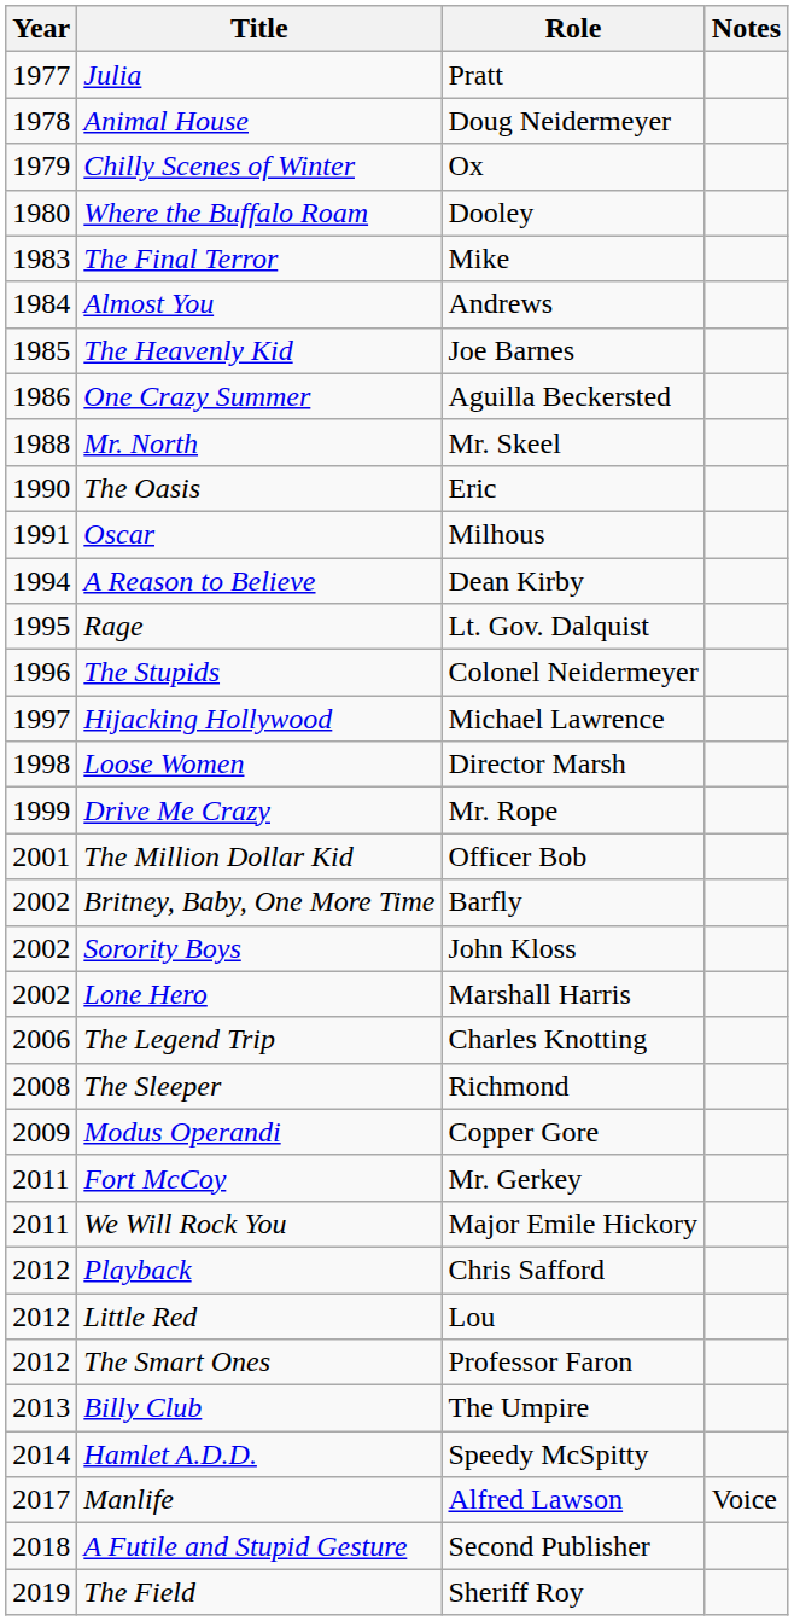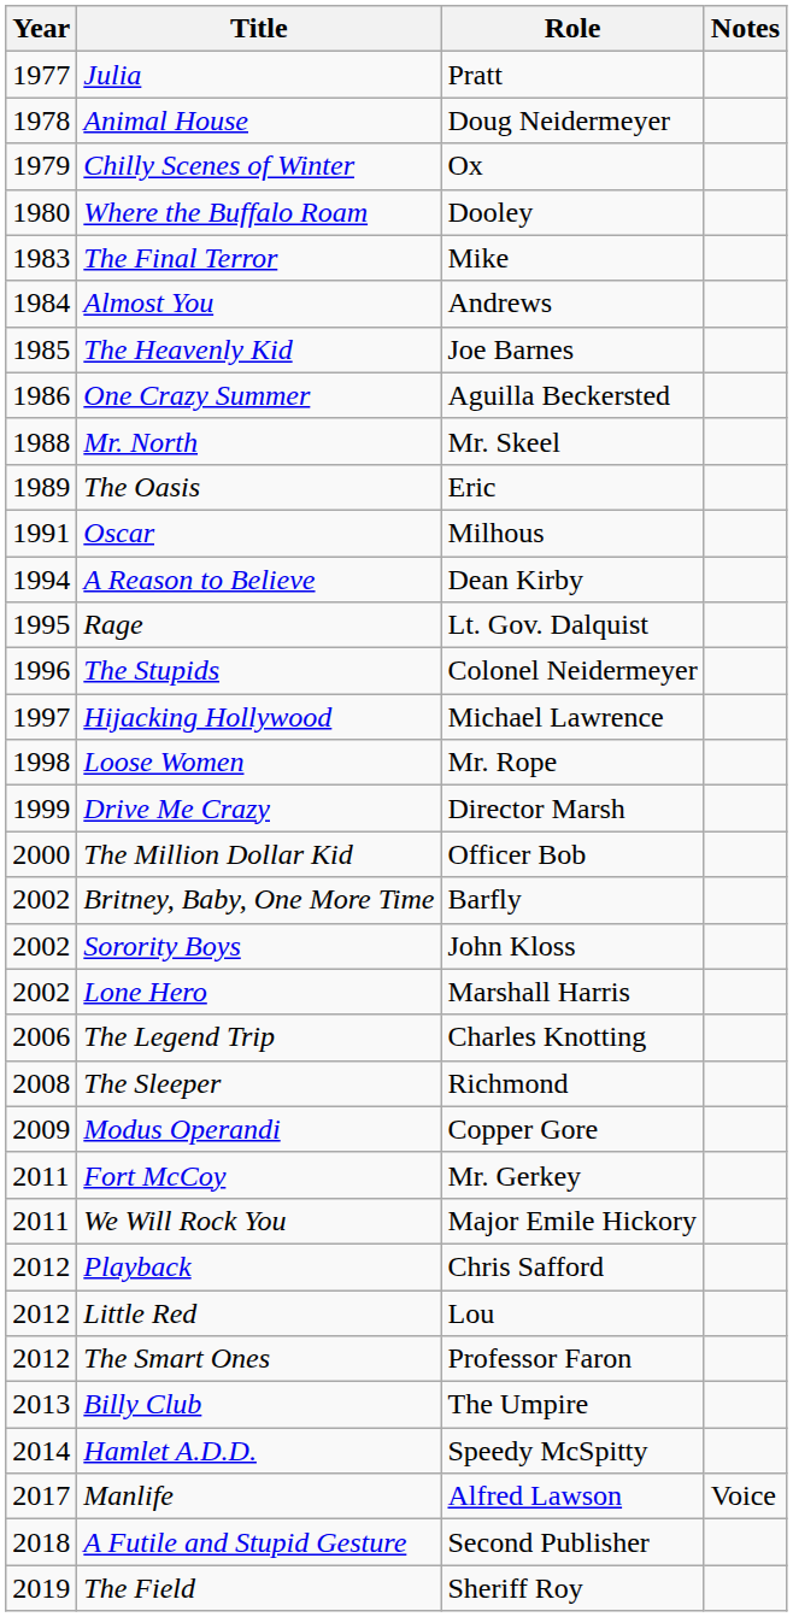 <table class="wikitable sortable">
 <tr>
 <th>Year</th>
 <th>Title</th>
 <th>Role</th>
 <th>Notes</th>
 </tr>
 <tr>
 <td>1977</td>
 <td><a href='#'><em>Julia</em></a></td>
 <td>Pratt</td>
 <td></td>
 </tr>
 <tr>
 <td>1978</td>
 <td><em><a href='#'>Animal House</a></em></td>
 <td>Doug Neidermeyer</td>
 <td></td>
 </tr>
 <tr>
 <td>1979</td>
 <td><a href='#'><em>Chilly Scenes of Winter</em></a></td>
 <td>Ox</td>
 <td></td>
 </tr>
 <tr>
 <td>1980</td>
 <td><em><a href='#'>Where the Buffalo Roam</a></em></td>
 <td>Dooley</td>
 <td></td>
 </tr>
 <tr>
 <td>1983</td>
 <td><em><a href='#'>The Final Terror</a></em></td>
 <td>Mike</td>
 <td></td>
 </tr>
 <tr>
 <td>1984</td>
 <td><em><a href='#'>Almost You</a></em></td>
 <td>Andrews</td>
 <td></td>
 </tr>
 <tr>
 <td>1985</td>
 <td><em><a href='#'>The Heavenly Kid</a></em></td>
 <td>Joe Barnes</td>
 <td></td>
 </tr>
 <tr>
 <td>1986</td>
 <td><em><a href='#'>One Crazy Summer</a></em></td>
 <td>Aguilla Beckersted</td>
 <td></td>
 </tr>
 <tr>
 <td>1988</td>
 <td><em><a href='#'>Mr. North</a></em></td>
 <td>Mr. Skeel</td>
 <td></td>
 </tr>
 <tr>
-<td>1990</td>
+<td>1989</td>
 <td><em>The Oasis</em></td>
 <td>Eric</td>
 <td></td>
 </tr>
 <tr>
 <td>1991</td>
 <td><a href='#'><em>Oscar</em></a></td>
 <td>Milhous</td>
 <td></td>
 </tr>
 <tr>
 <td>1994</td>
 <td><em><a href='#'>A Reason to Believe</a></em></td>
 <td>Dean Kirby</td>
 <td></td>
 </tr>
 <tr>
 <td>1995</td>
 <td><em>Rage</em></td>
 <td>Lt. Gov. Dalquist</td>
 <td></td>
 </tr>
 <tr>
 <td>1996</td>
 <td><a href='#'><em>The Stupids</em></a></td>
 <td>Colonel Neidermeyer</td>
 <td></td>
 </tr>
 <tr>
 <td>1997</td>
 <td><em><a href='#'>Hijacking Hollywood</a></em></td>
 <td>Michael Lawrence</td>
 <td></td>
 </tr>
 <tr>
 <td>1998</td>
 <td><a href='#'><em>Loose Women</em></a></td>
-<td>Director Marsh</td>
+<td>Mr. Rope</td>
 <td></td>
 </tr>
 <tr>
 <td>1999</td>
 <td><em><a href='#'>Drive Me Crazy</a></em></td>
-<td>Mr. Rope</td>
+<td>Director Marsh</td>
 <td></td>
 </tr>
 <tr>
-<td>2001</td>
+<td>2000</td>
 <td><em>The Million Dollar Kid</em></td>
 <td>Officer Bob</td>
 <td></td>
 </tr>
 <tr>
 <td>2002</td>
 <td><em>Britney, Baby, One More Time</em></td>
 <td>Barfly</td>
 <td></td>
 </tr>
 <tr>
 <td>2002</td>
 <td><em><a href='#'>Sorority Boys</a></em></td>
 <td>John Kloss</td>
 <td></td>
 </tr>
 <tr>
 <td>2002</td>
 <td><em><a href='#'>Lone Hero</a></em></td>
 <td>Marshall Harris</td>
 <td></td>
 </tr>
 <tr>
 <td>2006</td>
 <td><em>The Legend Trip</em></td>
 <td>Charles Knotting</td>
 <td></td>
 </tr>
 <tr>
 <td>2008</td>
 <td><em>The Sleeper</em></td>
 <td>Richmond</td>
 <td></td>
 </tr>
 <tr>
 <td>2009</td>
 <td><a href='#'><em>Modus Operandi</em></a></td>
 <td>Copper Gore</td>
 <td></td>
 </tr>
 <tr>
 <td>2011</td>
 <td><a href='#'><em>Fort McCoy</em></a></td>
 <td>Mr. Gerkey</td>
 <td></td>
 </tr>
 <tr>
 <td>2011</td>
 <td><em>We Will Rock You</em></td>
 <td>Major Emile Hickory</td>
 <td></td>
 </tr>
 <tr>
 <td>2012</td>
 <td><a href='#'><em>Playback</em></a></td>
 <td>Chris Safford</td>
 <td></td>
 </tr>
 <tr>
 <td>2012</td>
 <td><em>Little Red</em></td>
 <td>Lou</td>
 <td></td>
 </tr>
 <tr>
 <td>2012</td>
 <td><em>The Smart Ones</em></td>
 <td>Professor Faron</td>
 <td></td>
 </tr>
 <tr>
 <td>2013</td>
 <td><a href='#'><em>Billy Club</em></a></td>
 <td>The Umpire</td>
 <td></td>
 </tr>
 <tr>
 <td>2014</td>
 <td><em><a href='#'>Hamlet A.D.D.</a></em></td>
 <td>Speedy McSpitty</td>
 <td></td>
 </tr>
 <tr>
 <td>2017</td>
 <td><em>Manlife</em></td>
 <td><a href='#'>Alfred Lawson</a></td>
 <td>Voice</td>
 </tr>
 <tr>
 <td>2018</td>
 <td><a href='#'><em>A Futile and Stupid Gesture</em></a></td>
 <td>Second Publisher</td>
 <td></td>
 </tr>
 <tr>
 <td>2019</td>
 <td><em>The Field</em></td>
 <td>Sheriff Roy</td>
 <td></td>
 </tr>
 </table>
